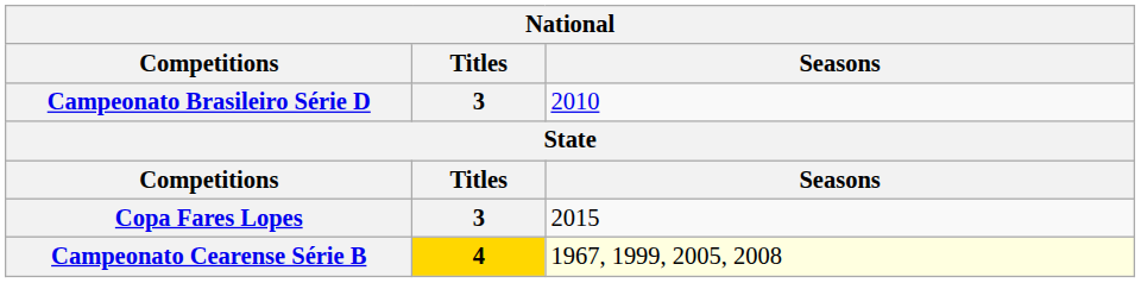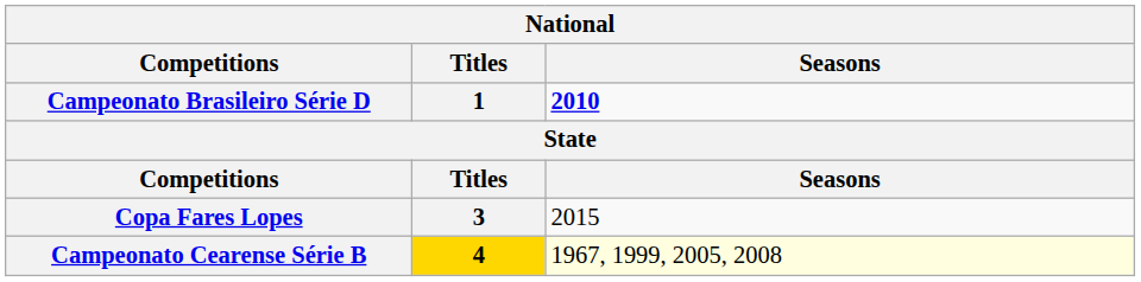 <table class="wikitable">
 <tr>
 <th colspan="3">National</th>
 </tr>
 <tr>
 <th style="width:260px">Competitions</th>
 <th style="width:80px">Titles</th>
 <th style="width:380px">Seasons</th>
 </tr>
 <tr>
 <th><a href='#'>Campeonato Brasileiro Série D</a></th>
-<th style="text-align:center"><strong>3</strong></th>
-<td align="left"><a href='#'>2010</a></td>
+<th style="text-align:center"><strong>1</strong></th>
+<td align="left"><strong><a href='#'>2010</a></strong></td>
 </tr>
 <tr>
 <th colspan="3">State</th>
 </tr>
 <tr>
 <th>Competitions</th>
 <th>Titles</th>
 <th>Seasons</th>
 </tr>
 <tr>
 <th style="text-align:center"><a href='#'>Copa Fares Lopes</a></th>
 <th style="text-align:center"><strong>3</strong></th>
 <td align="left">2015</td>
 </tr>
 <tr>
 <th style="text-align:center"><a href='#'>Campeonato Cearense Série B</a></th>
 <td bgcolor="gold" style="text-align:center"><strong>4</strong></td>
 <td align="left" style="background: lightyellow;">1967, 1999, 2005, 2008</td>
 </tr>
 </table>
